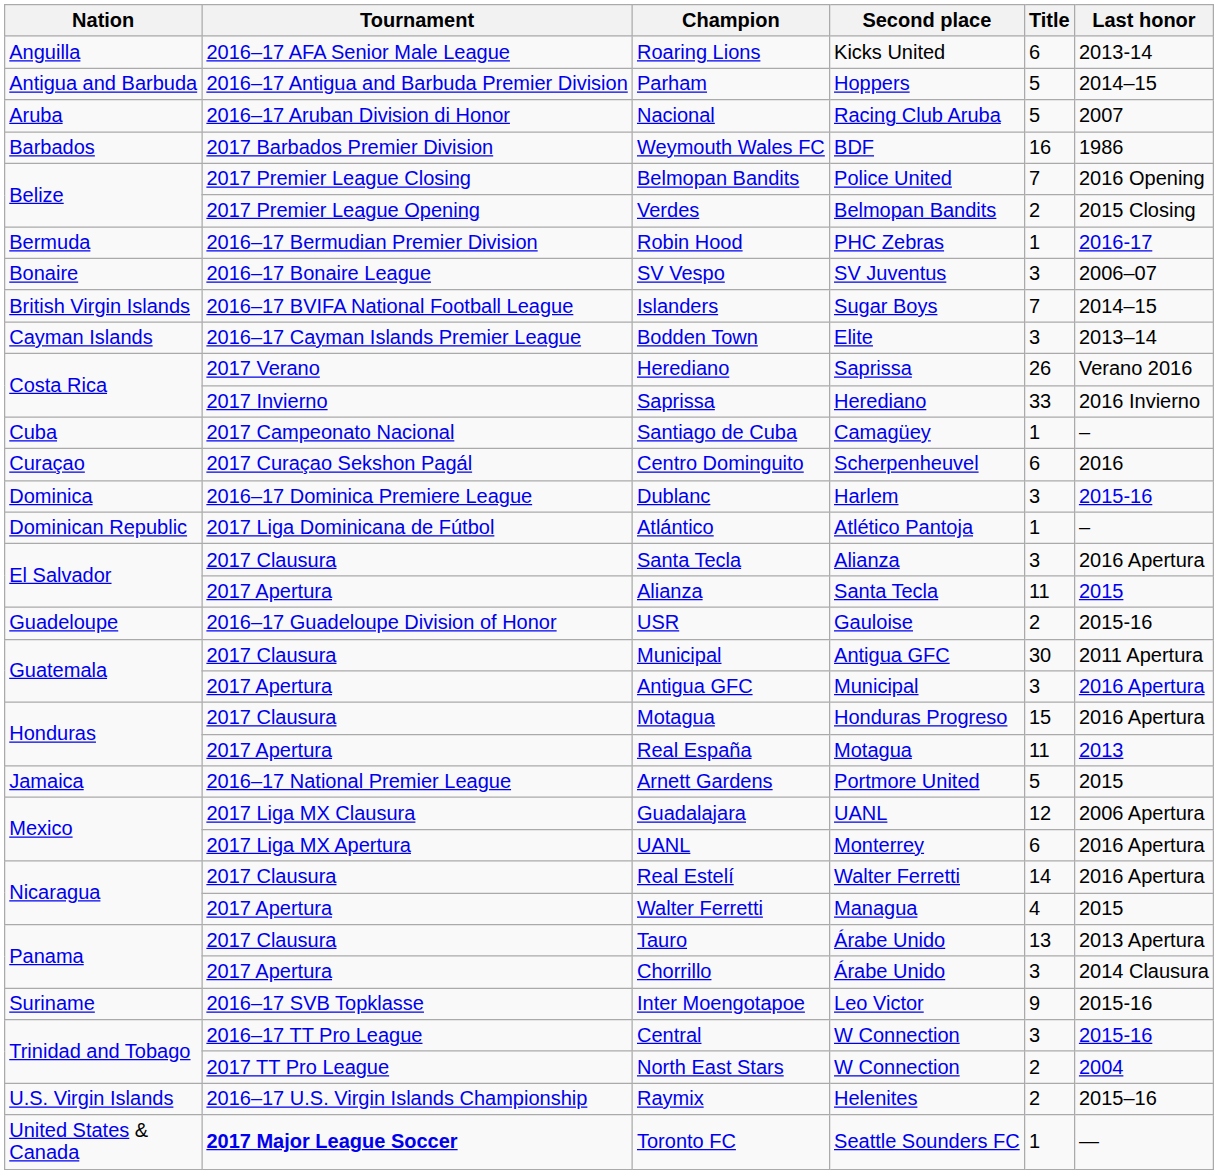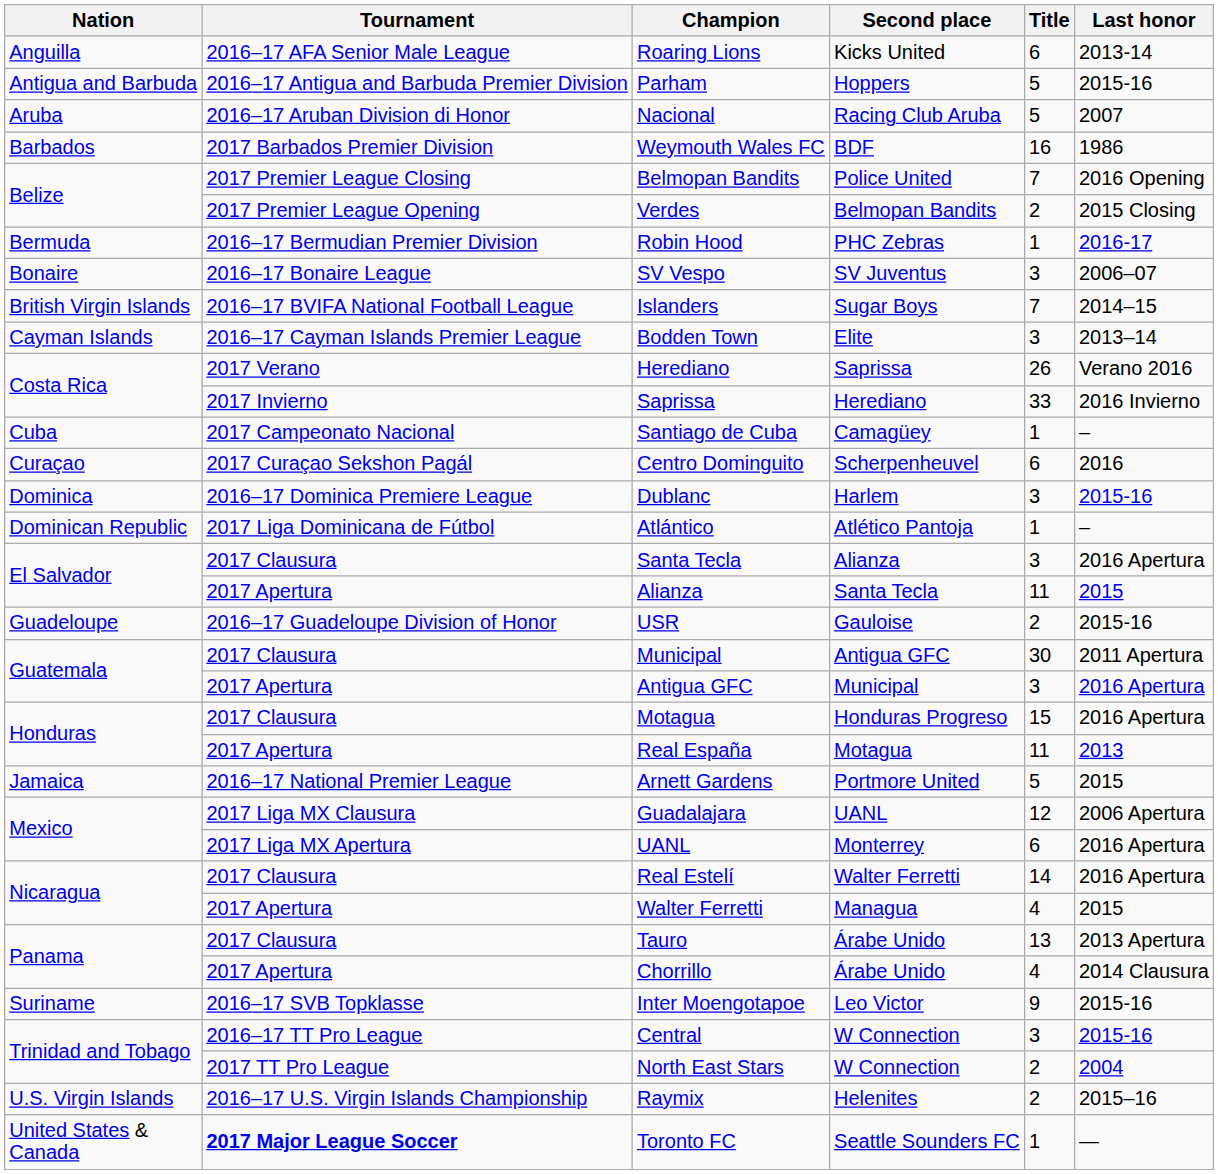 <table class="wikitable sortable">
 <tr>
 <th>Nation</th>
 <th>Tournament</th>
 <th>Champion</th>
 <th>Second place</th>
 <th data-sort-type="number">Title</th>
 <th>Last honor</th>
 </tr>
 <tr>
 <td> <a href='#'>Anguilla</a></td>
 <td><a href='#'>2016–17 AFA Senior Male League</a></td>
 <td><a href='#'>Roaring Lions</a></td>
 <td>Kicks United</td>
 <td>6</td>
 <td>2013-14</td>
 </tr>
 <tr>
 <td> <a href='#'>Antigua and Barbuda</a></td>
 <td><a href='#'>2016–17 Antigua and Barbuda Premier Division</a></td>
 <td><a href='#'>Parham</a></td>
 <td><a href='#'>Hoppers</a></td>
 <td>5</td>
-<td>2014–15</td>
+<td>2015-16</td>
 </tr>
 <tr>
 <td> <a href='#'>Aruba</a></td>
 <td><a href='#'>2016–17 Aruban Division di Honor</a></td>
 <td><a href='#'>Nacional</a></td>
 <td><a href='#'>Racing Club Aruba</a></td>
 <td>5</td>
 <td>2007</td>
 </tr>
 <tr>
 <td> <a href='#'>Barbados</a></td>
 <td><a href='#'>2017 Barbados Premier Division</a></td>
 <td><a href='#'>Weymouth Wales FC</a></td>
 <td><a href='#'>BDF</a></td>
 <td>16</td>
 <td>1986</td>
 </tr>
 <tr>
 <td rowspan=2> <a href='#'>Belize</a></td>
 <td><a href='#'>2017 Premier League Closing</a></td>
 <td><a href='#'>Belmopan Bandits</a></td>
 <td><a href='#'>Police United</a></td>
 <td>7</td>
 <td>2016 Opening</td>
 </tr>
 <tr>
 <td><a href='#'>2017 Premier League Opening</a></td>
 <td><a href='#'>Verdes</a></td>
 <td><a href='#'>Belmopan Bandits</a></td>
 <td>2</td>
 <td>2015 Closing</td>
 </tr>
 <tr>
 <td rowapan=> <a href='#'>Bermuda</a></td>
 <td><a href='#'>2016–17 Bermudian Premier Division</a></td>
 <td><a href='#'>Robin Hood</a></td>
 <td><a href='#'>PHC Zebras</a></td>
 <td>1</td>
 <td><a href='#'>2016-17</a></td>
 </tr>
 <tr>
 <td rowapan=> <a href='#'>Bonaire</a></td>
 <td><a href='#'>2016–17 Bonaire League</a></td>
 <td><a href='#'>SV Vespo</a></td>
 <td><a href='#'>SV Juventus</a></td>
 <td>3</td>
 <td>2006–07</td>
 </tr>
 <tr>
 <td rowapan=> <a href='#'>British Virgin Islands</a></td>
 <td><a href='#'>2016–17 BVIFA National Football League</a></td>
 <td><a href='#'>Islanders</a></td>
 <td><a href='#'>Sugar Boys</a></td>
 <td>7</td>
 <td>2014–15</td>
 </tr>
 <tr>
 <td rowapan=> <a href='#'>Cayman Islands</a></td>
 <td><a href='#'>2016–17 Cayman Islands Premier League</a></td>
 <td><a href='#'>Bodden Town</a></td>
 <td><a href='#'>Elite</a></td>
 <td>3</td>
 <td>2013–14</td>
 </tr>
 <tr>
 <td rowspan=2> <a href='#'>Costa Rica</a></td>
 <td><a href='#'>2017 Verano</a></td>
 <td><a href='#'>Herediano</a></td>
 <td><a href='#'>Saprissa</a></td>
 <td>26</td>
 <td>Verano 2016</td>
 </tr>
 <tr>
 <td><a href='#'>2017 Invierno</a></td>
 <td><a href='#'>Saprissa</a></td>
 <td><a href='#'>Herediano</a></td>
 <td>33</td>
 <td>2016 Invierno</td>
 </tr>
 <tr>
 <td rowapan=> <a href='#'>Cuba</a></td>
 <td><a href='#'>2017 Campeonato Nacional</a></td>
 <td><a href='#'>Santiago de Cuba</a></td>
 <td><a href='#'>Camagüey</a></td>
 <td>1</td>
 <td>–</td>
 </tr>
 <tr>
 <td rowapan=> <a href='#'>Curaçao</a></td>
 <td><a href='#'>2017 Curaçao Sekshon Pagál</a></td>
 <td><a href='#'>Centro Dominguito</a></td>
 <td><a href='#'>Scherpenheuvel</a></td>
 <td>6</td>
 <td>2016</td>
 </tr>
 <tr>
 <td rowapan=> <a href='#'>Dominica</a></td>
 <td><a href='#'>2016–17 Dominica Premiere League</a></td>
 <td><a href='#'>Dublanc</a></td>
 <td><a href='#'>Harlem</a></td>
 <td>3</td>
 <td><a href='#'>2015-16</a></td>
 </tr>
 <tr>
 <td rowapan=> <a href='#'>Dominican Republic</a></td>
 <td><a href='#'>2017 Liga Dominicana de Fútbol</a></td>
 <td><a href='#'>Atlántico</a></td>
 <td><a href='#'>Atlético Pantoja</a></td>
 <td>1</td>
 <td>–</td>
 </tr>
 <tr>
 <td rowspan=2> <a href='#'>El Salvador</a></td>
 <td><a href='#'>2017 Clausura</a></td>
 <td><a href='#'>Santa Tecla</a></td>
 <td><a href='#'>Alianza</a></td>
 <td>3</td>
 <td>2016 Apertura</td>
 </tr>
 <tr>
 <td><a href='#'>2017 Apertura</a></td>
 <td><a href='#'>Alianza</a></td>
 <td><a href='#'>Santa Tecla</a></td>
 <td>11</td>
 <td><a href='#'>2015</a></td>
 </tr>
 <tr>
 <td rowapan=> <a href='#'>Guadeloupe</a></td>
 <td><a href='#'>2016–17 Guadeloupe Division of Honor</a></td>
 <td><a href='#'>USR</a></td>
 <td><a href='#'>Gauloise</a></td>
 <td>2</td>
 <td>2015-16</td>
 </tr>
 <tr>
 <td rowspan=2> <a href='#'>Guatemala</a></td>
 <td><a href='#'>2017 Clausura</a></td>
 <td><a href='#'>Municipal</a></td>
 <td><a href='#'>Antigua GFC</a></td>
 <td>30</td>
 <td>2011 Apertura</td>
 </tr>
 <tr>
 <td><a href='#'>2017 Apertura</a></td>
 <td><a href='#'>Antigua GFC</a></td>
 <td><a href='#'>Municipal</a></td>
 <td>3</td>
 <td><a href='#'>2016 Apertura</a></td>
 </tr>
 <tr>
 <td rowspan=2> <a href='#'>Honduras</a></td>
 <td><a href='#'>2017 Clausura</a></td>
 <td><a href='#'>Motagua</a></td>
 <td><a href='#'>Honduras Progreso</a></td>
 <td>15</td>
 <td>2016 Apertura</td>
 </tr>
 <tr>
 <td><a href='#'>2017 Apertura</a></td>
 <td><a href='#'>Real España</a></td>
 <td><a href='#'>Motagua</a></td>
 <td>11</td>
 <td><a href='#'>2013</a></td>
 </tr>
 <tr>
 <td> <a href='#'>Jamaica</a></td>
 <td><a href='#'>2016–17 National Premier League</a></td>
 <td><a href='#'>Arnett Gardens</a></td>
 <td><a href='#'>Portmore United</a></td>
 <td>5</td>
 <td>2015</td>
 </tr>
 <tr>
 <td rowspan=2> <a href='#'>Mexico</a></td>
 <td><a href='#'>2017 Liga MX Clausura</a></td>
 <td><a href='#'>Guadalajara</a></td>
 <td><a href='#'>UANL</a></td>
 <td>12</td>
 <td>2006 Apertura</td>
 </tr>
 <tr>
 <td><a href='#'>2017 Liga MX Apertura</a></td>
 <td><a href='#'>UANL</a></td>
 <td><a href='#'>Monterrey</a></td>
 <td>6</td>
 <td>2016 Apertura</td>
 </tr>
 <tr>
 <td rowspan=2> <a href='#'>Nicaragua</a></td>
 <td><a href='#'>2017 Clausura</a></td>
 <td><a href='#'>Real Estelí</a></td>
 <td><a href='#'>Walter Ferretti</a></td>
 <td>14</td>
 <td>2016 Apertura</td>
 </tr>
 <tr>
 <td><a href='#'>2017 Apertura</a></td>
 <td><a href='#'>Walter Ferretti</a></td>
 <td><a href='#'>Managua</a></td>
 <td>4</td>
 <td>2015</td>
 </tr>
 <tr>
 <td rowspan=2> <a href='#'>Panama</a></td>
 <td><a href='#'>2017 Clausura</a></td>
 <td><a href='#'>Tauro</a></td>
 <td><a href='#'>Árabe Unido</a></td>
 <td>13</td>
 <td>2013 Apertura</td>
 </tr>
 <tr>
 <td><a href='#'>2017 Apertura</a></td>
 <td><a href='#'>Chorrillo</a></td>
 <td><a href='#'>Árabe Unido</a></td>
-<td>3</td>
+<td>4</td>
 <td>2014 Clausura</td>
 </tr>
 <tr>
 <td> <a href='#'>Suriname</a></td>
 <td><a href='#'>2016–17 SVB Topklasse</a></td>
 <td><a href='#'>Inter Moengotapoe</a></td>
 <td><a href='#'>Leo Victor</a></td>
 <td>9</td>
 <td>2015-16</td>
 </tr>
 <tr>
 <td rowspan="2"> <a href='#'>Trinidad and Tobago</a></td>
 <td><a href='#'>2016–17 TT Pro League</a></td>
 <td><a href='#'>Central</a></td>
 <td><a href='#'>W Connection</a></td>
 <td>3</td>
 <td><a href='#'>2015-16</a></td>
 </tr>
 <tr>
 <td><a href='#'>2017 TT Pro League</a></td>
 <td><a href='#'>North East Stars</a></td>
 <td><a href='#'>W Connection</a></td>
 <td>2</td>
 <td><a href='#'>2004</a></td>
 </tr>
 <tr>
 <td> <a href='#'>U.S. Virgin Islands</a></td>
 <td><a href='#'>2016–17 U.S. Virgin Islands Championship</a></td>
 <td><a href='#'>Raymix</a></td>
 <td><a href='#'>Helenites</a></td>
 <td>2</td>
 <td>2015–16</td>
 </tr>
 <tr>
 <td> <a href='#'>United States</a> &<br> <a href='#'>Canada</a></td>
 <td><strong><a href='#'>2017 Major League Soccer</a></strong></td>
 <td><a href='#'>Toronto FC</a></td>
 <td><a href='#'>Seattle Sounders FC</a></td>
 <td>1</td>
 <td>—</td>
 </tr>
 </table>
